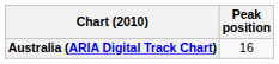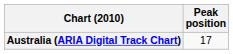 <table class="wikitable sortable plainrowheaders" style="text-align:center">
 <tr>
 <th scope="col">Chart (2010)</th>
 <th scope="col">Peak<br>position</th>
 </tr>
 <tr>
 <th scope="row">Australia (<a href='#'>ARIA Digital Track Chart</a>)</th>
-<td>16</td>
+<td>17</td>
 </tr>
 </table>
